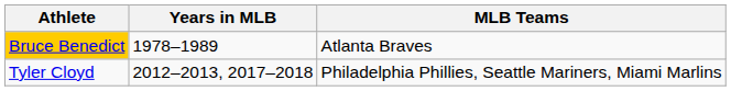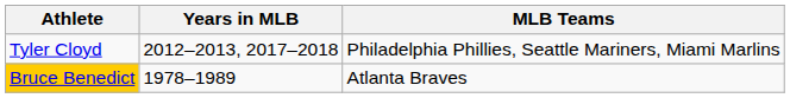 <table class="wikitable">
 <tr>
 <th>Athlete</th>
 <th>Years in MLB</th>
 <th>MLB Teams</th>
 </tr>
 <tr>
+<td><a href='#'>Tyler Cloyd</a></td>
+<td>2012–2013, 2017–2018</td>
+<td>Philadelphia Phillies, Seattle Mariners, Miami Marlins</td>
+</tr>
+<tr>
 <td bgcolor="#FFCC00"><a href='#'>Bruce Benedict</a></td>
 <td>1978–1989</td>
 <td>Atlanta Braves</td>
 </tr>
-<tr>
-<td><a href='#'>Tyler Cloyd</a></td>
-<td>2012–2013, 2017–2018</td>
-<td>Philadelphia Phillies, Seattle Mariners, Miami Marlins</td>
-</tr>
 </table>
